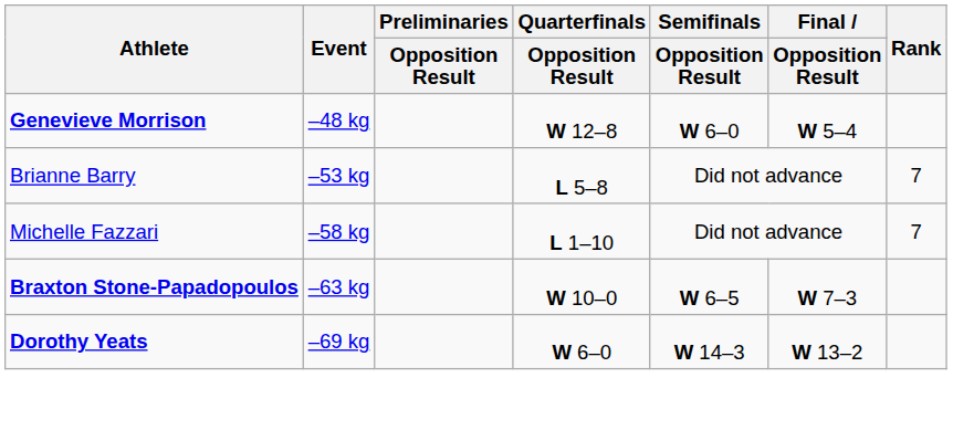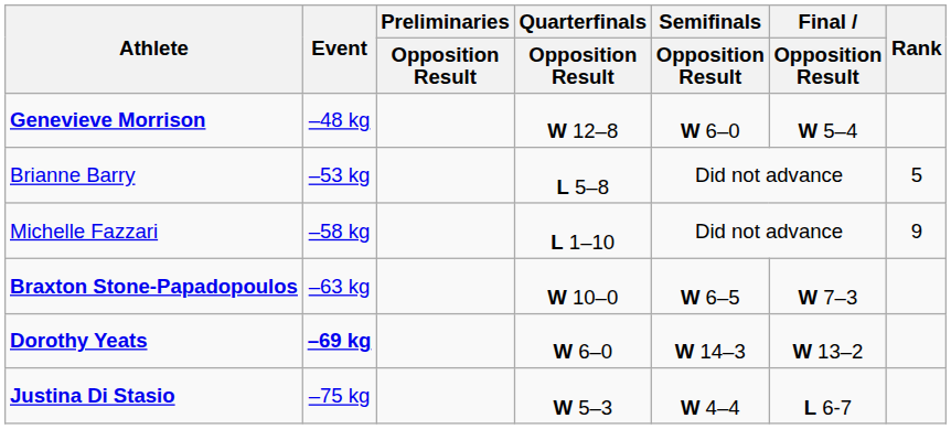 <table class="wikitable" style="font-size:90%">
 <tr>
 <th rowspan=2>Athlete</th>
 <th rowspan=2>Event</th>
 <th>Preliminaries</th>
 <th>Quarterfinals</th>
 <th>Semifinals</th>
 <th>Final / </th>
 <th rowspan=2>Rank</th>
 </tr>
 <tr>
 <th>Opposition<br>Result</th>
 <th>Opposition<br>Result</th>
 <th>Opposition<br>Result</th>
 <th>Opposition<br>Result</th>
 </tr>
 <tr align=center>
 <td align=left><strong><a href='#'>Genevieve Morrison</a></strong></td>
 <td><a href='#'>–48 kg</a></td>
 <td></td>
 <td><br><strong>W</strong> 12–8</td>
 <td><br><strong>W</strong> 6–0</td>
 <td><br><strong>W</strong> 5–4</td>
 <td></td>
 </tr>
 <tr align=center>
 <td align=left><a href='#'>Brianne Barry</a></td>
 <td><a href='#'>–53 kg</a></td>
 <td></td>
 <td><br><strong>L</strong> 5–8</td>
 <td colspan=2>Did not advance</td>
-<td>7</td>
+<td>5</td>
 </tr>
 <tr align=center>
 <td align=left><a href='#'>Michelle Fazzari</a></td>
 <td><a href='#'>–58 kg</a></td>
 <td></td>
 <td><br><strong>L</strong> 1–10</td>
 <td colspan=2>Did not advance</td>
-<td>7</td>
+<td>9</td>
 </tr>
 <tr align=center>
 <td><strong><a href='#'>Braxton Stone-Papadopoulos</a></strong></td>
 <td><a href='#'>–63 kg</a></td>
 <td></td>
 <td><br><strong>W</strong> 10–0</td>
 <td><br><strong>W</strong> 6–5</td>
 <td><br><strong>W</strong> 7–3</td>
 <td></td>
 </tr>
 <tr align=center>
 <td align=left><strong><a href='#'>Dorothy Yeats</a></strong></td>
-<td><a href='#'>–69 kg</a></td>
+<td><strong><a href='#'>–69 kg</a></strong></td>
 <td></td>
 <td><br><strong>W</strong> 6–0</td>
 <td><br><strong>W</strong> 14–3</td>
 <td><br><strong>W</strong> 13–2</td>
 <td></td>
 </tr>
+<tr align=center>
+<td align=left><strong><a href='#'>Justina Di Stasio</a></strong></td>
+<td><a href='#'>–75 kg</a></td>
+<td></td>
+<td><br><strong>W</strong> 5–3</td>
+<td><br><strong>W</strong> 4–4</td>
+<td><br><strong>L</strong> 6-7</td>
+<td></td>
+</tr>
 </table>
